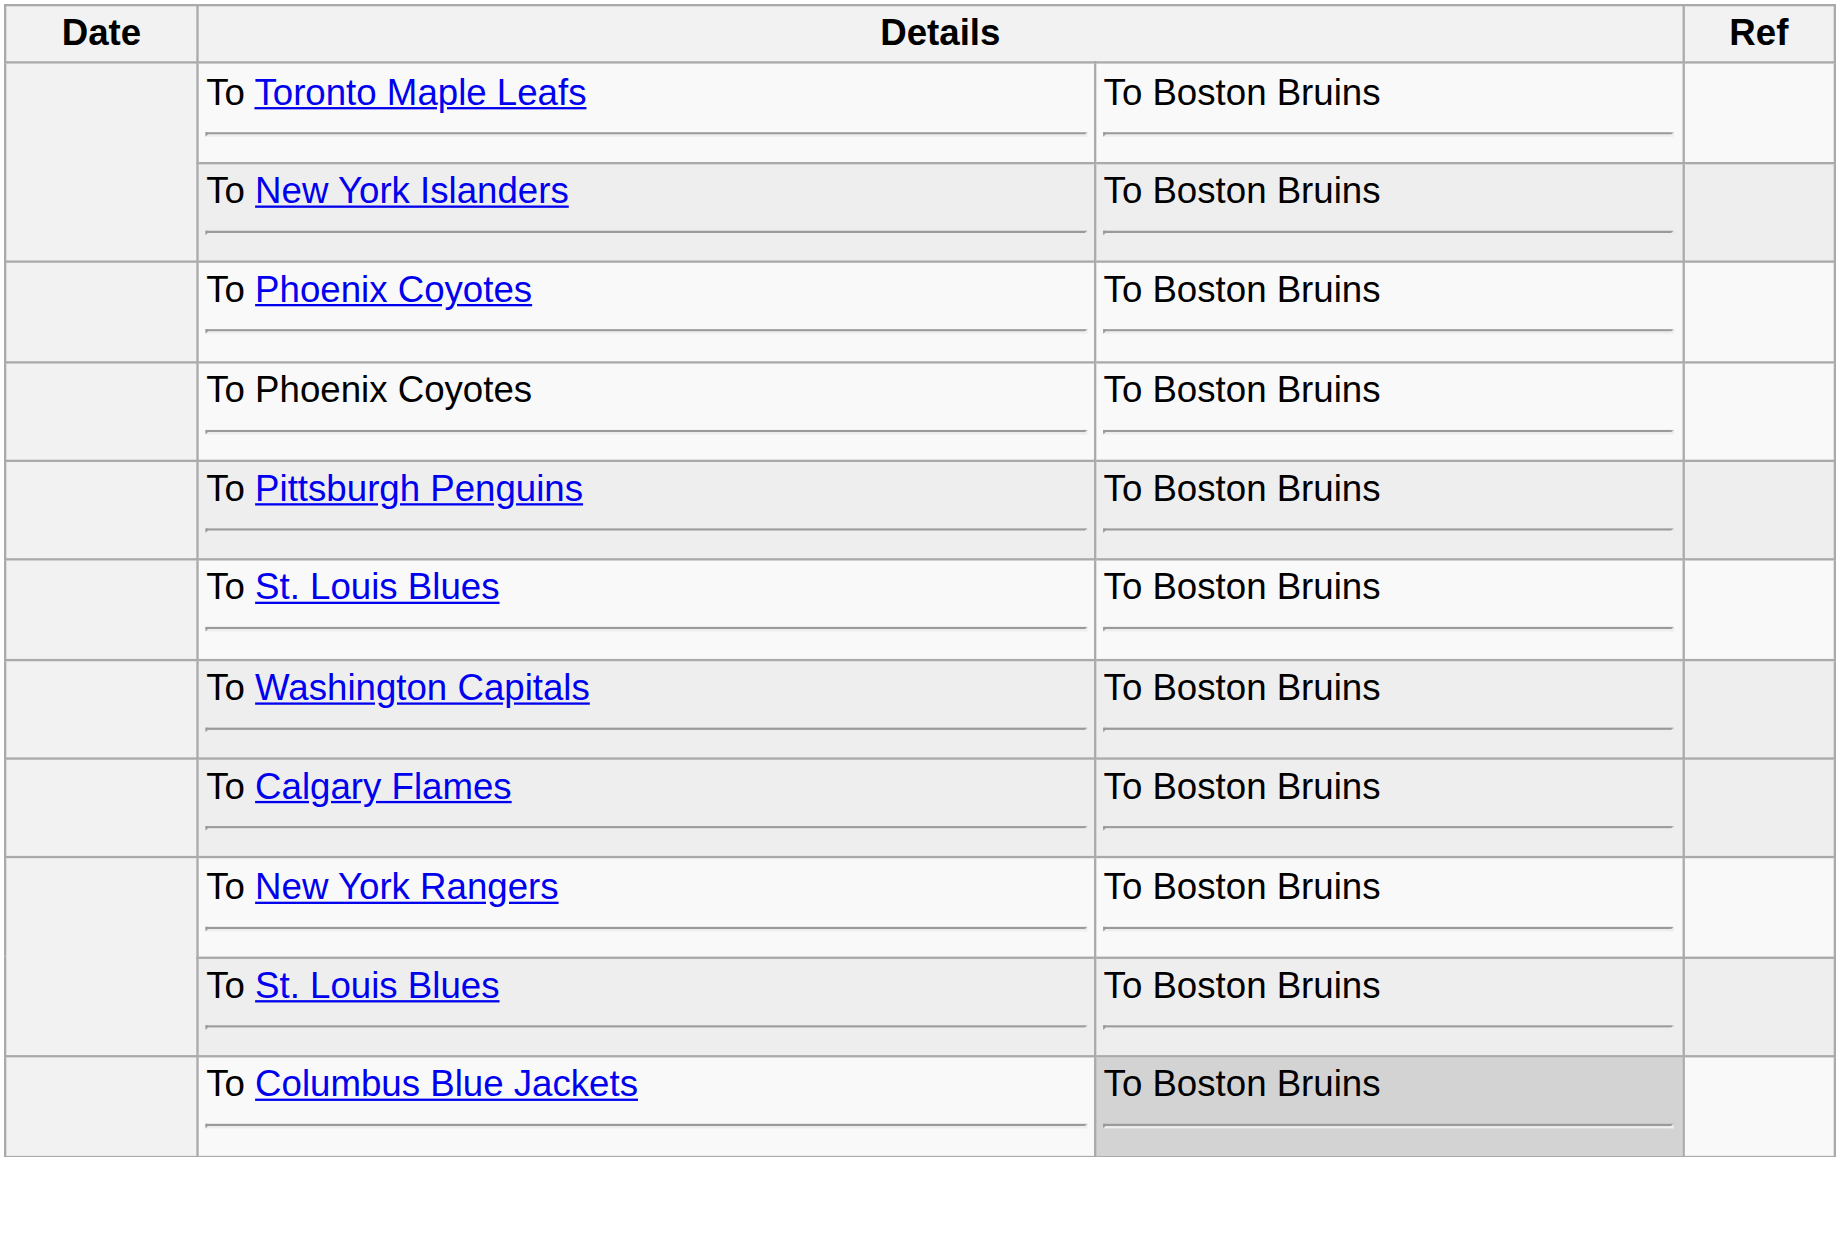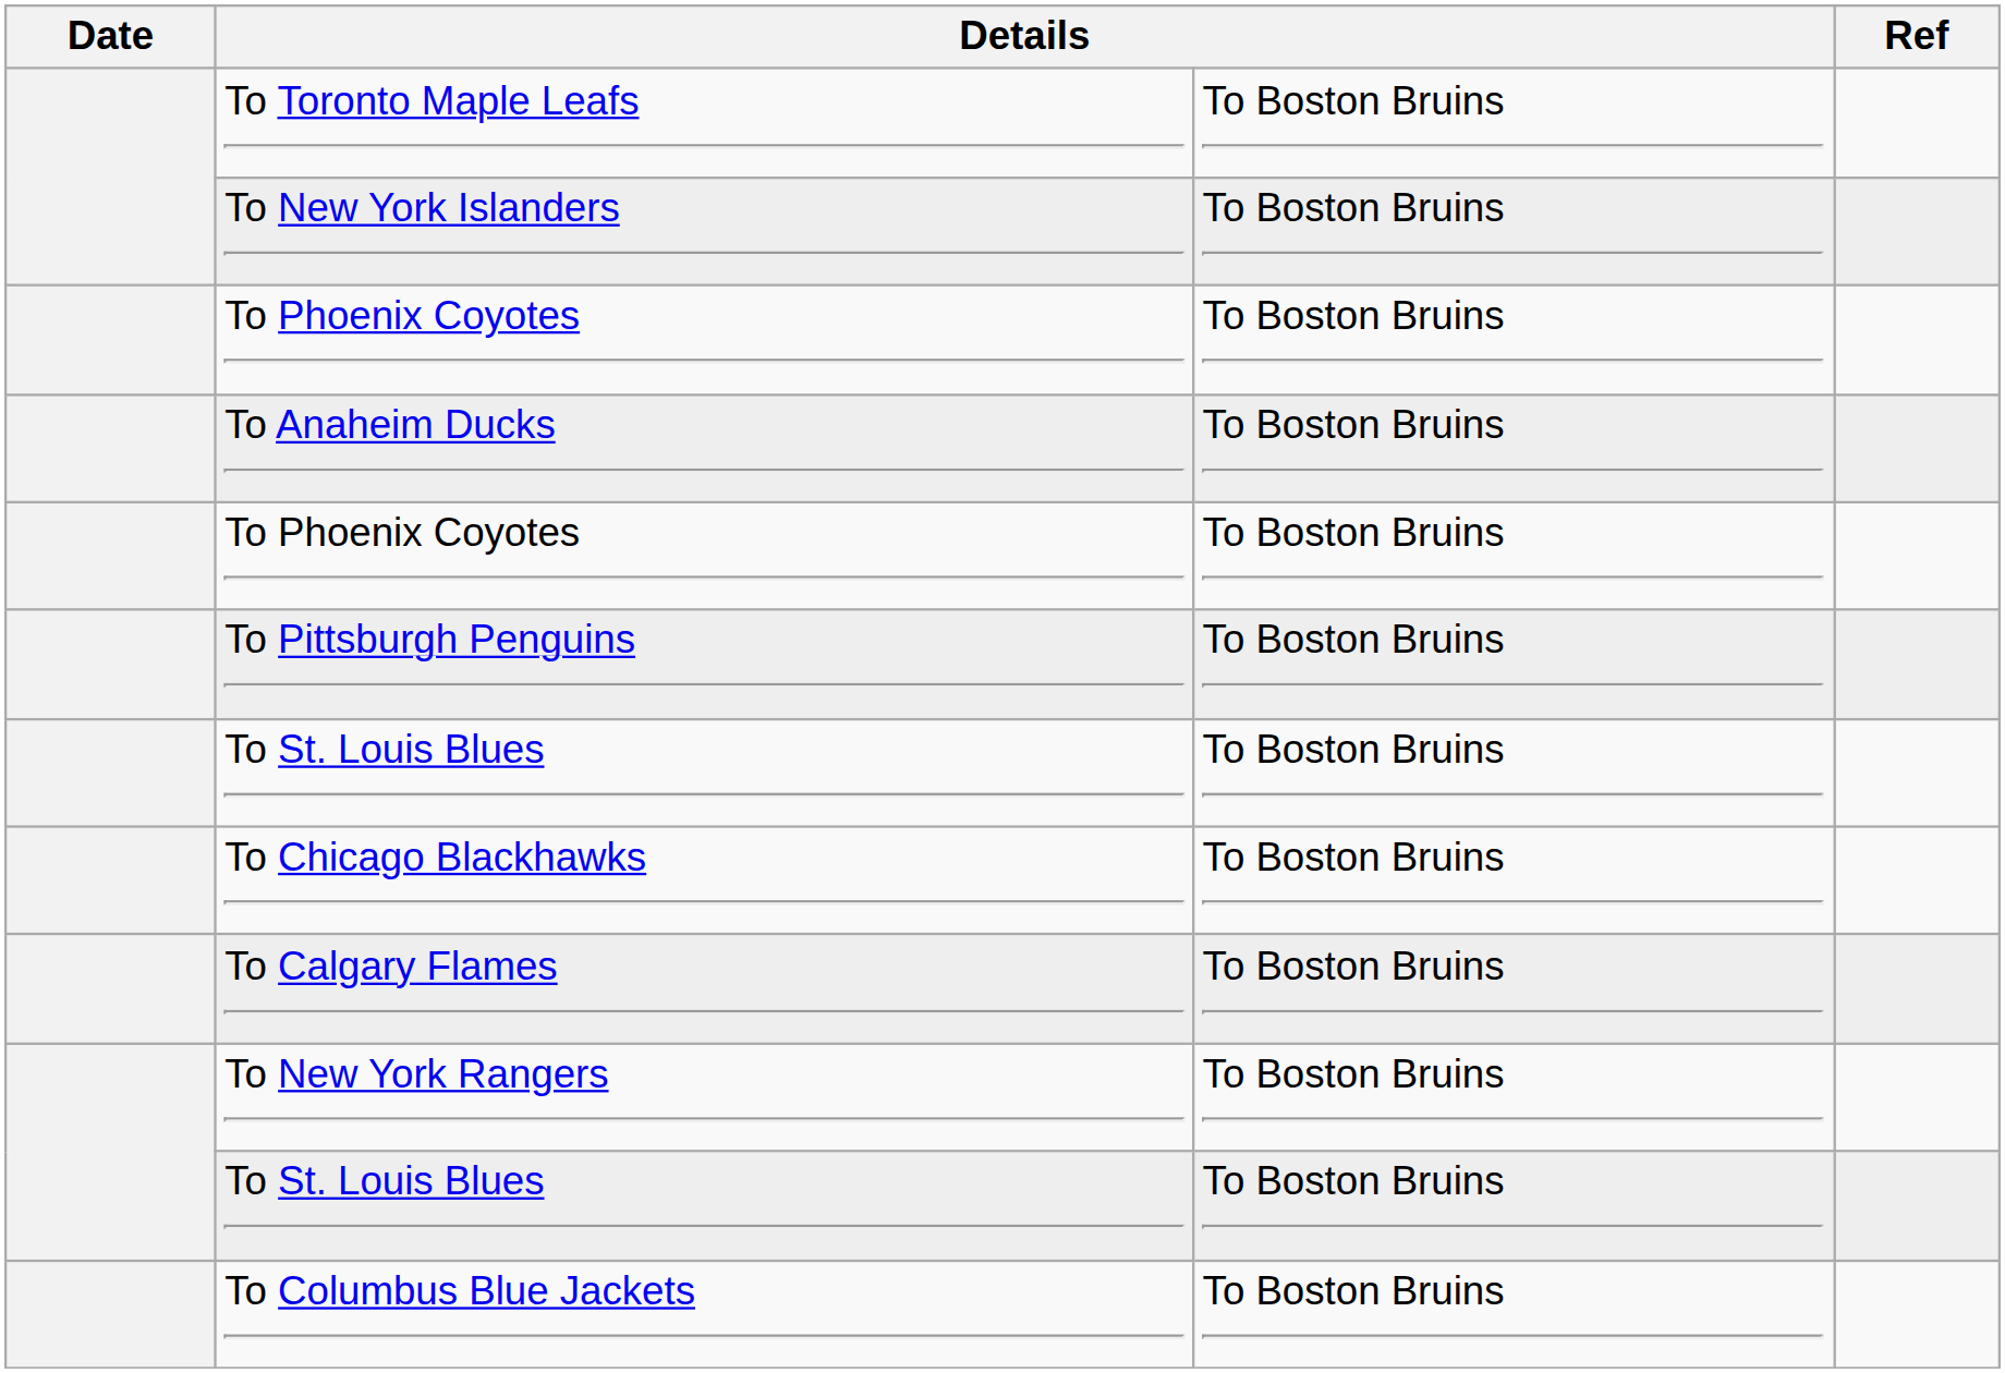 <table class="wikitable plainrowheaders" style="width: 50em;">
 <tr>
 <th scope="col">Date</th>
 <th scope="col" colspan="2">Details</th>
 <th scope="col">Ref</th>
 </tr>
 <tr>
 <th scope="row" rowspan=2></th>
 <td valign="top">To <a href='#'>Toronto Maple Leafs</a><hr></td>
 <td valign="top">To Boston Bruins<hr></td>
 <td></td>
 </tr>
 <tr bgcolor="#eeeeee">
 <td valign="top">To <a href='#'>New York Islanders</a> <hr></td>
 <td valign="top">To Boston Bruins <hr></td>
 <td></td>
 </tr>
 <tr>
 <th scope="row"></th>
 <td valign="top">To <a href='#'>Phoenix Coyotes</a><hr></td>
 <td valign="top">To Boston Bruins<hr></td>
 <td></td>
 </tr>
+<tr bgcolor="#eeeeee">
+<th scope="row"></th>
+<td valign="top">To <a href='#'>Anaheim Ducks</a> <hr></td>
+<td valign="top">To Boston Bruins <hr></td>
+<td></td>
+</tr>
 <tr>
 <th scope="row"></th>
 <td valign="top">To Phoenix Coyotes<hr></td>
 <td valign="top">To Boston Bruins<hr></td>
 <td></td>
 </tr>
 <tr bgcolor="#eeeeee">
 <th scope="row"></th>
 <td valign="top">To <a href='#'>Pittsburgh Penguins</a><hr></td>
 <td valign="top">To Boston Bruins<hr></td>
 <td></td>
 </tr>
 <tr>
 <th scope="row"></th>
 <td valign="top">To <a href='#'>St. Louis Blues</a><hr></td>
 <td valign="top">To Boston Bruins<hr></td>
 <td></td>
 </tr>
-<tr bgcolor="#eeeeee">
+<tr>
 <th scope="row"></th>
-<td valign="top">To <a href='#'>Washington Capitals</a><hr></td>
-<td valign="top">To Boston Bruins<hr></td>
+<td valign="top">To <a href='#'>Chicago Blackhawks</a> <hr> </td>
+<td valign="top">To Boston Bruins <hr> </td>
 <td></td>
 </tr>
 <tr bgcolor="#eeeeee">
 <th scope="row"></th>
 <td valign="top">To <a href='#'>Calgary Flames</a> <hr></td>
 <td valign="top">To Boston Bruins <hr></td>
 <td></td>
 </tr>
 <tr>
 <th scope="row" rowspan=2></th>
 <td valign="top">To <a href='#'>New York Rangers</a> <hr></td>
 <td valign="top">To Boston Bruins <hr></td>
 <td></td>
 </tr>
 <tr bgcolor="#eeeeee">
 <td valign="top">To <a href='#'>St. Louis Blues</a> <hr></td>
 <td valign="top">To Boston Bruins <hr></td>
 <td></td>
 </tr>
 <tr>
 <th scope="row"></th>
 <td valign="top">To <a href='#'>Columbus Blue Jackets</a> <hr></td>
-<td valign="top" style="background: lightgrey;">To Boston Bruins <hr></td>
+<td valign="top">To Boston Bruins <hr></td>
 <td></td>
 </tr>
 </table>
